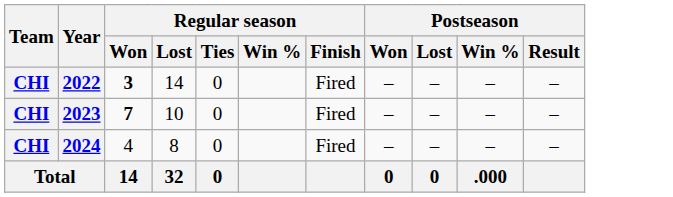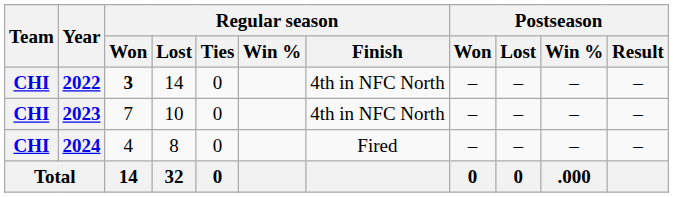 <table class="wikitable" style="font-size: 95%; text-align:center;">
 <tr>
 <th rowspan="2">Team</th>
 <th rowspan="2">Year</th>
 <th colspan="5">Regular season</th>
 <th colspan="4">Postseason</th>
 </tr>
 <tr>
 <th>Won</th>
 <th>Lost</th>
 <th>Ties</th>
 <th>Win %</th>
 <th>Finish</th>
 <th>Won</th>
 <th>Lost</th>
 <th>Win %</th>
 <th>Result</th>
 </tr>
 <tr>
 <th><a href='#'>CHI</a></th>
 <th><a href='#'>2022</a></th>
 <td><strong>3</strong></td>
 <td>14</td>
 <td>0</td>
 <td></td>
-<td>Fired</td>
+<td>4th in NFC North</td>
 <td>–</td>
 <td>–</td>
 <td>–</td>
 <td>–</td>
 </tr>
 <tr>
 <th><a href='#'>CHI</a></th>
 <th><a href='#'>2023</a></th>
-<td><strong>7</strong></td>
+<td>7</td>
 <td>10</td>
 <td>0</td>
 <td></td>
-<td>Fired</td>
+<td>4th in NFC North</td>
 <td>–</td>
 <td>–</td>
 <td>–</td>
 <td>–</td>
 </tr>
 <tr>
 <th><a href='#'>CHI</a></th>
 <th><a href='#'>2024</a></th>
 <td>4</td>
 <td>8</td>
 <td>0</td>
 <td></td>
 <td>Fired</td>
 <td>–</td>
 <td>–</td>
 <td>–</td>
 <td>–</td>
 </tr>
 <tr>
 <th colspan="2">Total</th>
 <th>14</th>
 <th>32</th>
 <th>0</th>
 <th></th>
 <th></th>
 <th>0</th>
 <th>0</th>
 <th>.000</th>
 <th></th>
 </tr>
 </table>
